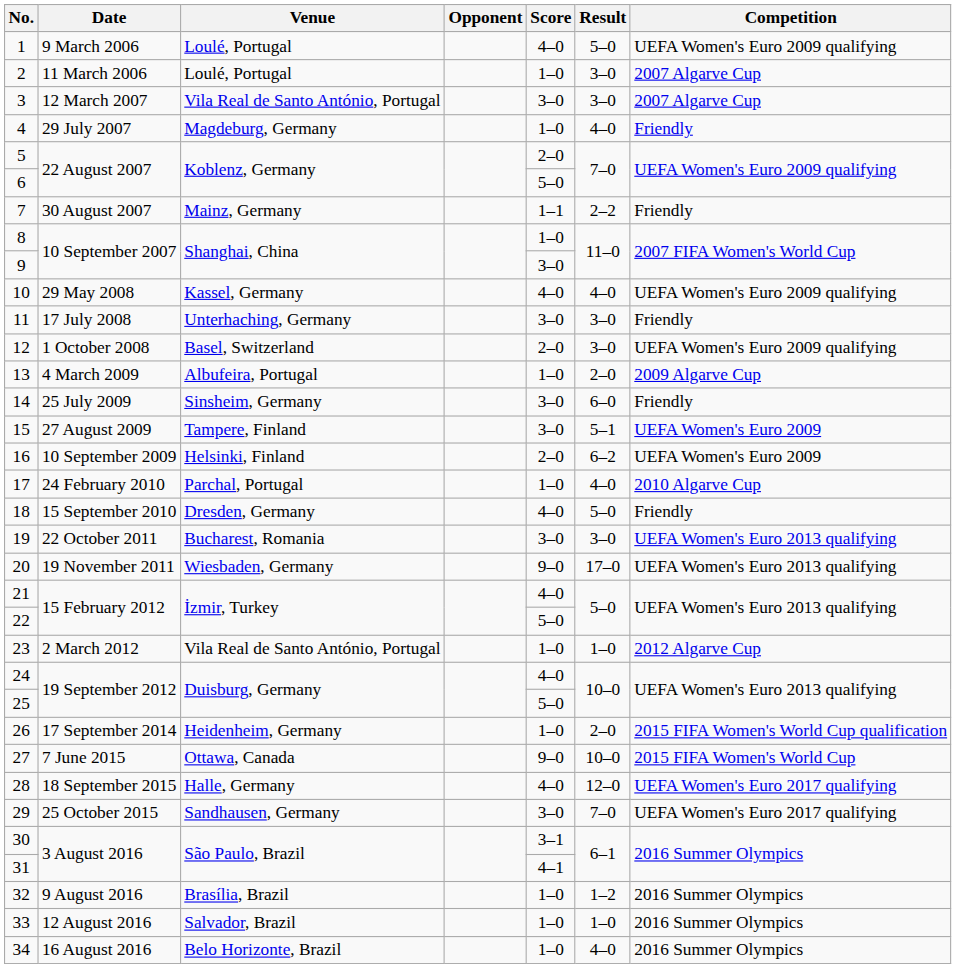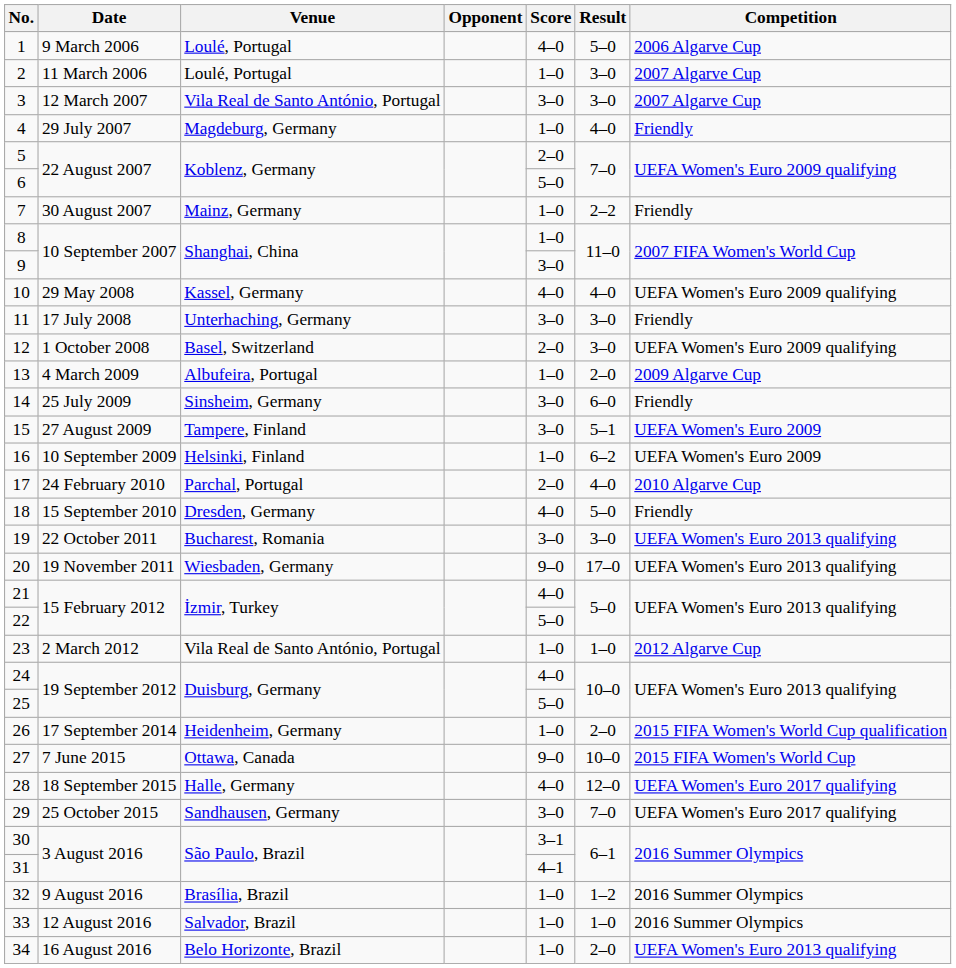 <table class="wikitable sortable">
 <tr>
 <th scope="col">No.</th>
 <th scope="col">Date</th>
 <th scope="col">Venue</th>
 <th scope="col">Opponent</th>
 <th scope="col">Score</th>
 <th scope="col">Result</th>
 <th scope="col">Competition</th>
 </tr>
 <tr>
 <td align="center">1</td>
 <td>9 March 2006</td>
 <td><a href='#'>Loulé</a>, Portugal</td>
 <td></td>
 <td align="center">4–0</td>
 <td align="center">5–0</td>
-<td>UEFA Women's Euro 2009 qualifying</td>
+<td><a href='#'>2006 Algarve Cup</a></td>
 </tr>
 <tr>
 <td align="center">2</td>
 <td>11 March 2006</td>
 <td>Loulé, Portugal</td>
 <td></td>
 <td align="center">1–0</td>
 <td align="center">3–0</td>
 <td><a href='#'>2007 Algarve Cup</a></td>
 </tr>
 <tr>
 <td align="center">3</td>
 <td>12 March 2007</td>
 <td><a href='#'>Vila Real de Santo António</a>, Portugal</td>
 <td></td>
 <td align="center">3–0</td>
 <td align="center">3–0</td>
 <td><a href='#'>2007 Algarve Cup</a></td>
 </tr>
 <tr>
 <td align="center">4</td>
 <td>29 July 2007</td>
 <td><a href='#'>Magdeburg</a>, Germany</td>
 <td></td>
 <td align="center">1–0</td>
 <td align="center">4–0</td>
 <td><a href='#'>Friendly</a></td>
 </tr>
 <tr>
 <td align="center">5</td>
 <td rowspan="2">22 August 2007</td>
 <td rowspan="2"><a href='#'>Koblenz</a>, Germany</td>
 <td rowspan="2"></td>
 <td align="center">2–0</td>
 <td align=center rowspan="2">7–0</td>
 <td rowspan="2"><a href='#'>UEFA Women's Euro 2009 qualifying</a></td>
 </tr>
 <tr>
 <td align="center">6</td>
 <td align="center">5–0</td>
 </tr>
 <tr>
 <td align="center">7</td>
 <td>30 August 2007</td>
 <td><a href='#'>Mainz</a>, Germany</td>
 <td></td>
-<td align="center">1–1</td>
+<td align="center">1–0</td>
 <td align="center">2–2</td>
 <td>Friendly</td>
 </tr>
 <tr>
 <td align="center">8</td>
 <td rowspan="2">10 September 2007</td>
 <td rowspan="2"><a href='#'>Shanghai</a>, China</td>
 <td rowspan="2"></td>
 <td align="center">1–0</td>
 <td align=center rowspan="2">11–0</td>
 <td rowspan="2"><a href='#'>2007 FIFA Women's World Cup</a></td>
 </tr>
 <tr>
 <td align="center">9</td>
 <td align="center">3–0</td>
 </tr>
 <tr>
 <td align="center">10</td>
 <td>29 May 2008</td>
 <td><a href='#'>Kassel</a>, Germany</td>
 <td></td>
 <td align="center">4–0</td>
 <td align="center">4–0</td>
 <td>UEFA Women's Euro 2009 qualifying</td>
 </tr>
 <tr>
 <td align="center">11</td>
 <td>17 July 2008</td>
 <td><a href='#'>Unterhaching</a>, Germany</td>
 <td></td>
 <td align="center">3–0</td>
 <td align="center">3–0</td>
 <td>Friendly</td>
 </tr>
 <tr>
 <td align="center">12</td>
 <td>1 October 2008</td>
 <td><a href='#'>Basel</a>, Switzerland</td>
 <td></td>
 <td align="center">2–0</td>
 <td align="center">3–0</td>
 <td>UEFA Women's Euro 2009 qualifying</td>
 </tr>
 <tr>
 <td align="center">13</td>
 <td>4 March 2009</td>
 <td><a href='#'>Albufeira</a>, Portugal</td>
 <td></td>
 <td align="center">1–0</td>
 <td align="center">2–0</td>
 <td><a href='#'>2009 Algarve Cup</a></td>
 </tr>
 <tr>
 <td align="center">14</td>
 <td>25 July 2009</td>
 <td><a href='#'>Sinsheim</a>, Germany</td>
 <td></td>
 <td align="center">3–0</td>
 <td align="center">6–0</td>
 <td>Friendly</td>
 </tr>
 <tr>
 <td align="center">15</td>
 <td>27 August 2009</td>
 <td><a href='#'>Tampere</a>, Finland</td>
 <td></td>
 <td align="center">3–0</td>
 <td align="center">5–1</td>
 <td><a href='#'>UEFA Women's Euro 2009</a></td>
 </tr>
 <tr>
 <td align="center">16</td>
 <td>10 September 2009</td>
 <td><a href='#'>Helsinki</a>, Finland</td>
 <td></td>
-<td align="center">2–0</td>
+<td align="center">1–0</td>
 <td align="center">6–2</td>
 <td>UEFA Women's Euro 2009</td>
 </tr>
 <tr>
 <td align="center">17</td>
 <td>24 February 2010</td>
 <td><a href='#'>Parchal</a>, Portugal</td>
 <td></td>
-<td align="center">1–0</td>
+<td align="center">2–0</td>
 <td align="center">4–0</td>
 <td><a href='#'>2010 Algarve Cup</a></td>
 </tr>
 <tr>
 <td align="center">18</td>
 <td>15 September 2010</td>
 <td><a href='#'>Dresden</a>, Germany</td>
 <td></td>
 <td align="center">4–0</td>
 <td align="center">5–0</td>
 <td>Friendly</td>
 </tr>
 <tr>
 <td align="center">19</td>
 <td>22 October 2011</td>
 <td><a href='#'>Bucharest</a>, Romania</td>
 <td></td>
 <td align="center">3–0</td>
 <td align="center">3–0</td>
 <td><a href='#'>UEFA Women's Euro 2013 qualifying</a></td>
 </tr>
 <tr>
 <td align="center">20</td>
 <td>19 November 2011</td>
 <td><a href='#'>Wiesbaden</a>, Germany</td>
 <td></td>
 <td align="center">9–0</td>
 <td align="center">17–0</td>
 <td>UEFA Women's Euro 2013 qualifying</td>
 </tr>
 <tr>
 <td align="center">21</td>
 <td rowspan="2">15 February 2012</td>
 <td rowspan="2"><a href='#'>İzmir</a>, Turkey</td>
 <td rowspan="2"></td>
 <td align="center">4–0</td>
 <td align=center rowspan="2">5–0</td>
 <td rowspan="2">UEFA Women's Euro 2013 qualifying</td>
 </tr>
 <tr>
 <td align="center">22</td>
 <td align="center">5–0</td>
 </tr>
 <tr>
 <td align="center">23</td>
 <td>2 March 2012</td>
 <td>Vila Real de Santo António, Portugal</td>
 <td></td>
 <td align="center">1–0</td>
 <td align="center">1–0</td>
 <td><a href='#'>2012 Algarve Cup</a></td>
 </tr>
 <tr>
 <td align="center">24</td>
 <td rowspan="2">19 September 2012</td>
 <td rowspan="2"><a href='#'>Duisburg</a>, Germany</td>
 <td rowspan="2"></td>
 <td align="center">4–0</td>
 <td align=center rowspan="2">10–0</td>
 <td rowspan="2">UEFA Women's Euro 2013 qualifying</td>
 </tr>
 <tr>
 <td align="center">25</td>
 <td align="center">5–0</td>
 </tr>
 <tr>
 <td align="center">26</td>
 <td>17 September 2014</td>
 <td><a href='#'>Heidenheim</a>, Germany</td>
 <td></td>
 <td align="center">1–0</td>
 <td align="center">2–0</td>
 <td><a href='#'>2015 FIFA Women's World Cup qualification</a></td>
 </tr>
 <tr>
 <td align="center">27</td>
 <td>7 June 2015</td>
 <td><a href='#'>Ottawa</a>, Canada</td>
 <td></td>
 <td align="center">9–0</td>
 <td align="center">10–0</td>
 <td><a href='#'>2015 FIFA Women's World Cup</a></td>
 </tr>
 <tr>
 <td align="center">28</td>
 <td>18 September 2015</td>
 <td><a href='#'>Halle</a>, Germany</td>
 <td></td>
 <td align="center">4–0</td>
 <td align="center">12–0</td>
 <td><a href='#'>UEFA Women's Euro 2017 qualifying</a></td>
 </tr>
 <tr>
 <td align="center">29</td>
 <td>25 October 2015</td>
 <td><a href='#'>Sandhausen</a>, Germany</td>
 <td></td>
 <td align="center">3–0</td>
 <td align="center">7–0</td>
 <td>UEFA Women's Euro 2017 qualifying</td>
 </tr>
 <tr>
 <td align="center">30</td>
 <td rowspan="2">3 August 2016</td>
 <td rowspan="2"><a href='#'>São Paulo</a>, Brazil</td>
 <td rowspan="2"></td>
 <td align="center">3–1</td>
 <td align=center rowspan="2">6–1</td>
 <td rowspan="2"><a href='#'>2016 Summer Olympics</a></td>
 </tr>
 <tr>
 <td align="center">31</td>
 <td align="center">4–1</td>
 </tr>
 <tr>
 <td align="center">32</td>
 <td>9 August 2016</td>
 <td><a href='#'>Brasília</a>, Brazil</td>
 <td></td>
 <td align="center">1–0</td>
 <td align="center">1–2</td>
 <td>2016 Summer Olympics</td>
 </tr>
 <tr>
 <td align="center">33</td>
 <td>12 August 2016</td>
 <td><a href='#'>Salvador</a>, Brazil</td>
 <td></td>
 <td align="center">1–0</td>
 <td align="center">1–0</td>
 <td>2016 Summer Olympics</td>
 </tr>
 <tr>
 <td align="center">34</td>
 <td>16 August 2016</td>
 <td><a href='#'>Belo Horizonte</a>, Brazil</td>
 <td></td>
 <td align="center">1–0</td>
-<td align="center">4–0</td>
-<td>2016 Summer Olympics</td>
+<td align="center">2–0</td>
+<td><a href='#'>UEFA Women's Euro 2013 qualifying</a></td>
 </tr>
 </table>
